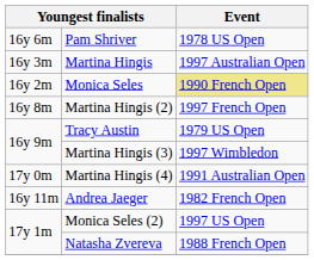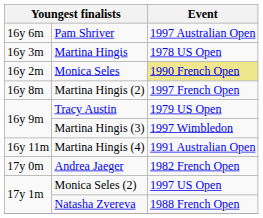 <table class="wikitable nowrap">
 <tr>
 <th colspan=2>Youngest finalists</th>
 <th>Event</th>
 </tr>
 <tr>
 <td>16y 6m</td>
 <td> <a href='#'>Pam Shriver</a></td>
-<td><a href='#'>1978 US Open</a></td>
+<td><a href='#'>1997 Australian Open</a></td>
 </tr>
 <tr>
 <td>16y 3m</td>
 <td> <a href='#'>Martina Hingis</a></td>
-<td><a href='#'>1997 Australian Open</a></td>
+<td><a href='#'>1978 US Open</a></td>
 </tr>
 <tr>
 <td>16y 2m</td>
 <td> <a href='#'>Monica Seles</a></td>
 <td style="background: khaki;"><a href='#'>1990 French Open</a></td>
 </tr>
 <tr>
 <td>16y 8m</td>
 <td> Martina Hingis (2)</td>
 <td><a href='#'>1997 French Open</a></td>
 </tr>
 <tr>
 <td rowspan=2>16y 9m</td>
 <td> <a href='#'>Tracy Austin</a></td>
 <td><a href='#'>1979 US Open</a></td>
 </tr>
 <tr>
 <td> Martina Hingis (3)</td>
 <td><a href='#'>1997 Wimbledon</a></td>
 </tr>
 <tr>
-<td>17y 0m</td>
+<td>16y 11m</td>
 <td> Martina Hingis (4)</td>
 <td><a href='#'>1991 Australian Open</a></td>
 </tr>
 <tr>
-<td>16y 11m</td>
+<td>17y 0m</td>
 <td> <a href='#'>Andrea Jaeger</a></td>
 <td><a href='#'>1982 French Open</a></td>
 </tr>
 <tr>
 <td rowspan=2>17y 1m</td>
 <td> Monica Seles (2)</td>
 <td><a href='#'>1997 US Open</a></td>
 </tr>
 <tr>
 <td> <a href='#'>Natasha Zvereva</a></td>
 <td><a href='#'>1988 French Open</a></td>
 </tr>
 <tr>
 </tr>
 </table>
